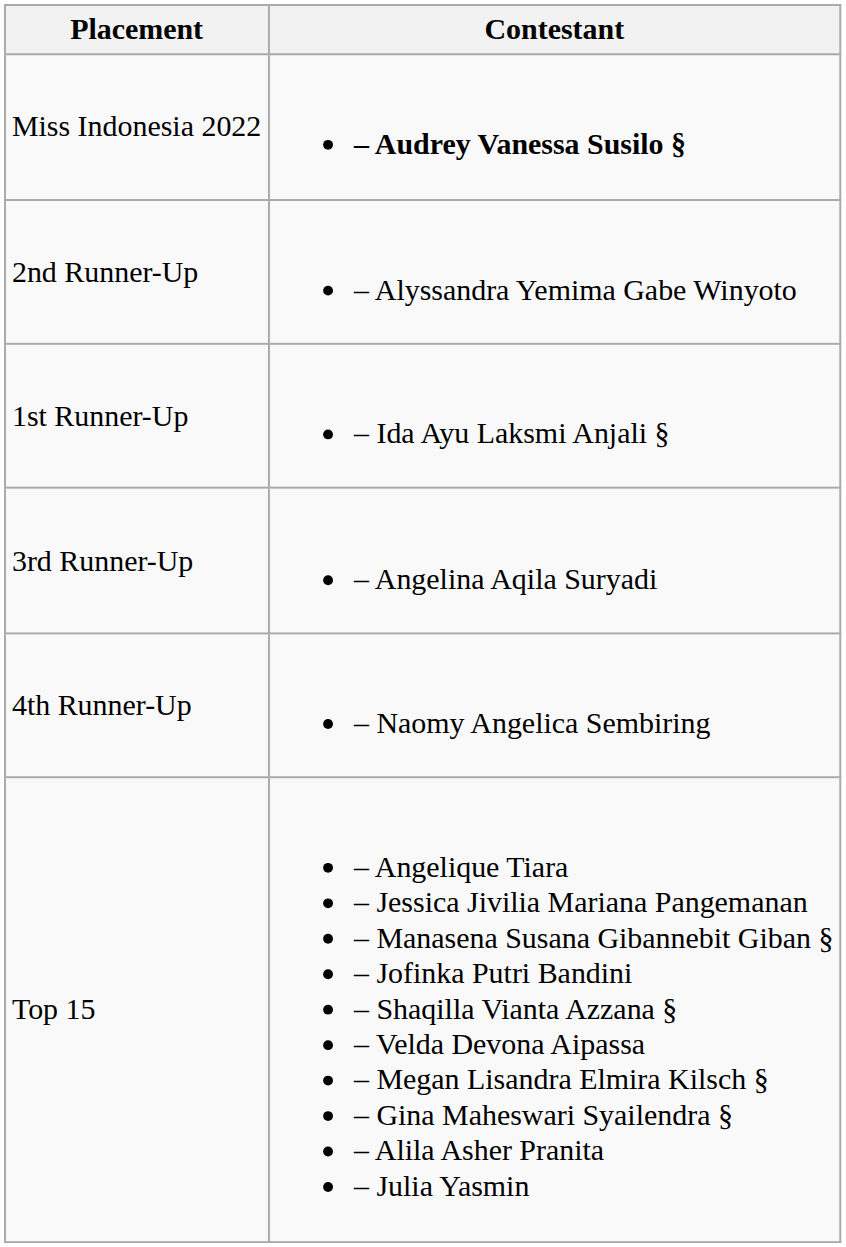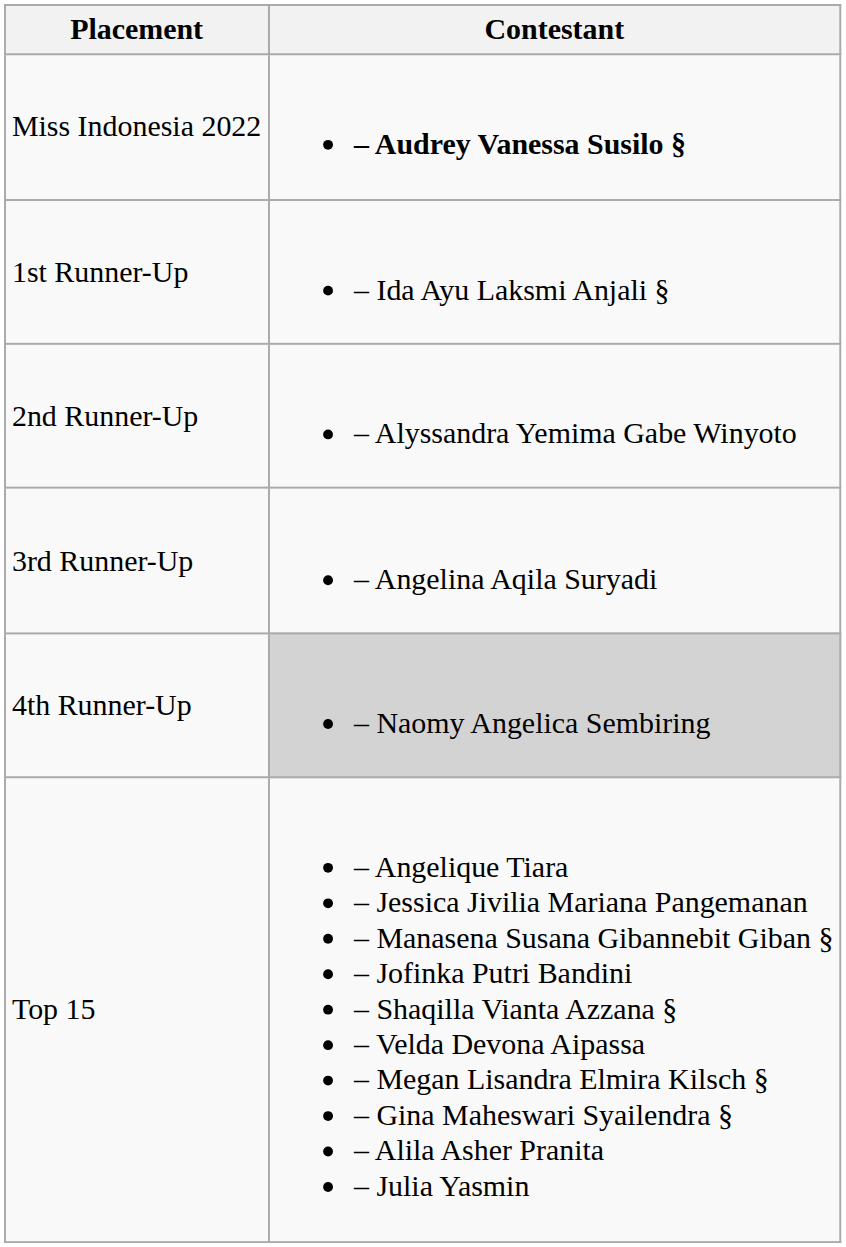 <table class="wikitable sortable" style="font-size: 95%;">
 <tr>
 <th>Placement</th>
 <th>Contestant</th>
 </tr>
 <tr>
 <td>Miss Indonesia 2022</td>
 <td><strong><br><ul><li> – Audrey Vanessa Susilo §</li></ul></strong></td>
 </tr>
 <tr>
+<td>1st Runner-Up</td>
+<td><br><ul><li> – Ida Ayu Laksmi Anjali §</li></ul></td>
+</tr>
+<tr>
 <td>2nd Runner-Up</td>
 <td><br><ul><li> – Alyssandra Yemima Gabe Winyoto</li></ul></td>
-</tr>
-<tr>
-<td>1st Runner-Up</td>
-<td><br><ul><li> – Ida Ayu Laksmi Anjali §</li></ul></td>
 </tr>
 <tr>
 <td>3rd Runner-Up</td>
 <td><br><ul><li> – Angelina Aqila Suryadi</li></ul></td>
 </tr>
 <tr>
 <td>4th Runner-Up</td>
-<td><br><ul><li> – Naomy Angelica Sembiring</li></ul></td>
+<td style="background: lightgrey;"><br><ul><li> – Naomy Angelica Sembiring</li></ul></td>
 </tr>
 <tr>
 <td>Top 15</td>
 <td><br><ul><li> – Angelique Tiara</li><li> – Jessica Jivilia Mariana Pangemanan</li><li> – Manasena Susana Gibannebit Giban §</li><li> – Jofinka Putri Bandini</li><li> – Shaqilla Vianta Azzana §</li><li> – Velda Devona Aipassa</li><li> – Megan Lisandra Elmira Kilsch §</li><li> – Gina Maheswari Syailendra §</li><li> – Alila Asher Pranita</li><li> – Julia Yasmin</li></ul></td>
 </tr>
 </table>
